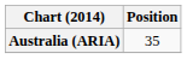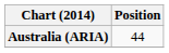 <table class="wikitable sortable plainrowheaders" style="text-align:center">
 <tr>
 <th scope="col">Chart (2014)</th>
 <th scope="col">Position</th>
 </tr>
 <tr>
 <th scope="row">Australia (ARIA)</th>
-<td>35</td>
+<td>44</td>
 </tr>
 <tr>
 </tr>
 </table>
